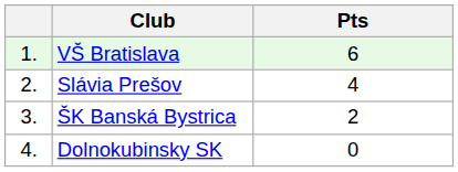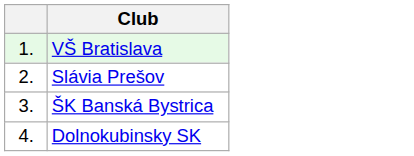 <table class="wikitable">
 <tr>
 <th width="30"></th>
 <th width="150">Club</th>
-<th width="150">Pts</th>
 </tr>
 <tr bgcolor="#e6fae6" align="center">
 <td>1.</td>
 <td align="left"><a href='#'>VŠ Bratislava</a></td>
-<td>6</td>
 </tr>
 <tr bgcolor="#FFFFFF" align="center">
 <td>2.</td>
 <td align="left"><a href='#'>Slávia Prešov</a></td>
-<td>4</td>
 </tr>
 <tr bgcolor="#FFFFFF" align="center">
 <td>3.</td>
 <td align="left"><a href='#'>ŠK Banská Bystrica</a></td>
-<td>2</td>
 </tr>
 <tr bgcolor="#FFFFFF" align="center">
 <td>4.</td>
 <td align="left"><a href='#'>Dolnokubinsky SK</a></td>
-<td>0</td>
 </tr>
 </table>
